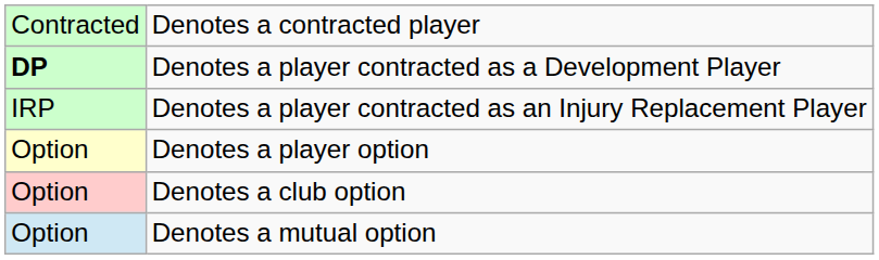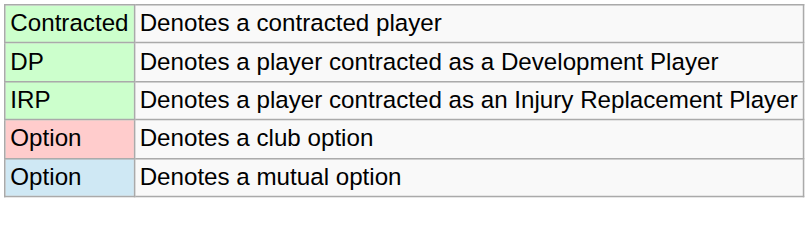 <table class="wikitable">
 <tr>
 <td style="width:20px; background:#cfc;">Contracted</td>
 <td>Denotes a contracted player</td>
 </tr>
 <tr>
-<td style="width:20px; background:#cfc;"><strong>DP</strong></td>
+<td style="width:20px; background:#cfc;">DP</td>
 <td>Denotes a player contracted as a Development Player</td>
 </tr>
 <tr>
 <td style="width:20px; background:#cfc;">IRP</td>
 <td>Denotes a player contracted as an Injury Replacement Player</td>
-</tr>
-<tr>
-<td style="width:20px; background:#ffc;">Option</td>
-<td>Denotes a player option</td>
 </tr>
 <tr>
 <td style="width:20px; background:#fcc;">Option</td>
 <td>Denotes a club option</td>
 </tr>
 <tr>
 <td style="width:20px; background:#cfe8f4;">Option</td>
 <td>Denotes a mutual option</td>
 </tr>
 </table>
